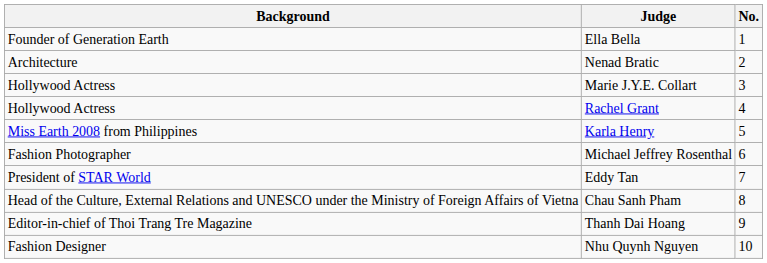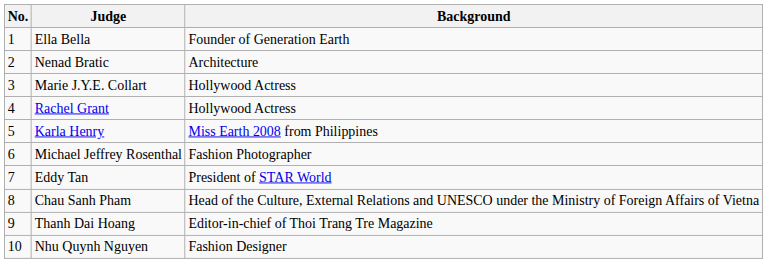 <table class="wikitable sortable" style="font-size:95%;">
 <tr>
+<th>No.</th>
+<th>Judge</th>
 <th>Background</th>
-<th>Judge</th>
-<th>No.</th>
 </tr>
 <tr>
+<td>1</td>
+<td>Ella Bella</td>
 <td>Founder of Generation Earth</td>
-<td>Ella Bella</td>
-<td>1</td>
 </tr>
 <tr>
+<td>2</td>
+<td>Nenad Bratic</td>
 <td>Architecture</td>
-<td>Nenad Bratic</td>
-<td>2</td>
 </tr>
 <tr>
+<td>3</td>
+<td>Marie J.Y.E. Collart</td>
 <td>Hollywood Actress</td>
-<td>Marie J.Y.E. Collart</td>
-<td>3</td>
 </tr>
 <tr>
+<td>4</td>
+<td><a href='#'>Rachel Grant</a></td>
 <td>Hollywood Actress</td>
-<td><a href='#'>Rachel Grant</a></td>
-<td>4</td>
 </tr>
 <tr>
+<td>5</td>
+<td><a href='#'>Karla Henry</a></td>
 <td><a href='#'>Miss Earth 2008</a> from Philippines</td>
-<td><a href='#'>Karla Henry</a></td>
-<td>5</td>
 </tr>
 <tr>
+<td>6</td>
+<td>Michael Jeffrey Rosenthal</td>
 <td>Fashion Photographer</td>
-<td>Michael Jeffrey Rosenthal</td>
-<td>6</td>
 </tr>
 <tr>
+<td>7</td>
+<td>Eddy Tan</td>
 <td>President of <a href='#'>STAR World</a></td>
-<td>Eddy Tan</td>
-<td>7</td>
 </tr>
 <tr>
+<td>8</td>
+<td>Chau Sanh Pham</td>
 <td>Head of the Culture, External Relations and UNESCO under the Ministry of Foreign Affairs of Vietna</td>
-<td>Chau Sanh Pham</td>
-<td>8</td>
 </tr>
 <tr>
+<td>9</td>
+<td>Thanh Dai Hoang</td>
 <td>Editor-in-chief of Thoi Trang Tre Magazine</td>
-<td>Thanh Dai Hoang</td>
-<td>9</td>
 </tr>
 <tr>
+<td>10</td>
+<td>Nhu Quynh Nguyen</td>
 <td>Fashion Designer</td>
-<td>Nhu Quynh Nguyen</td>
-<td>10</td>
 </tr>
 </table>
